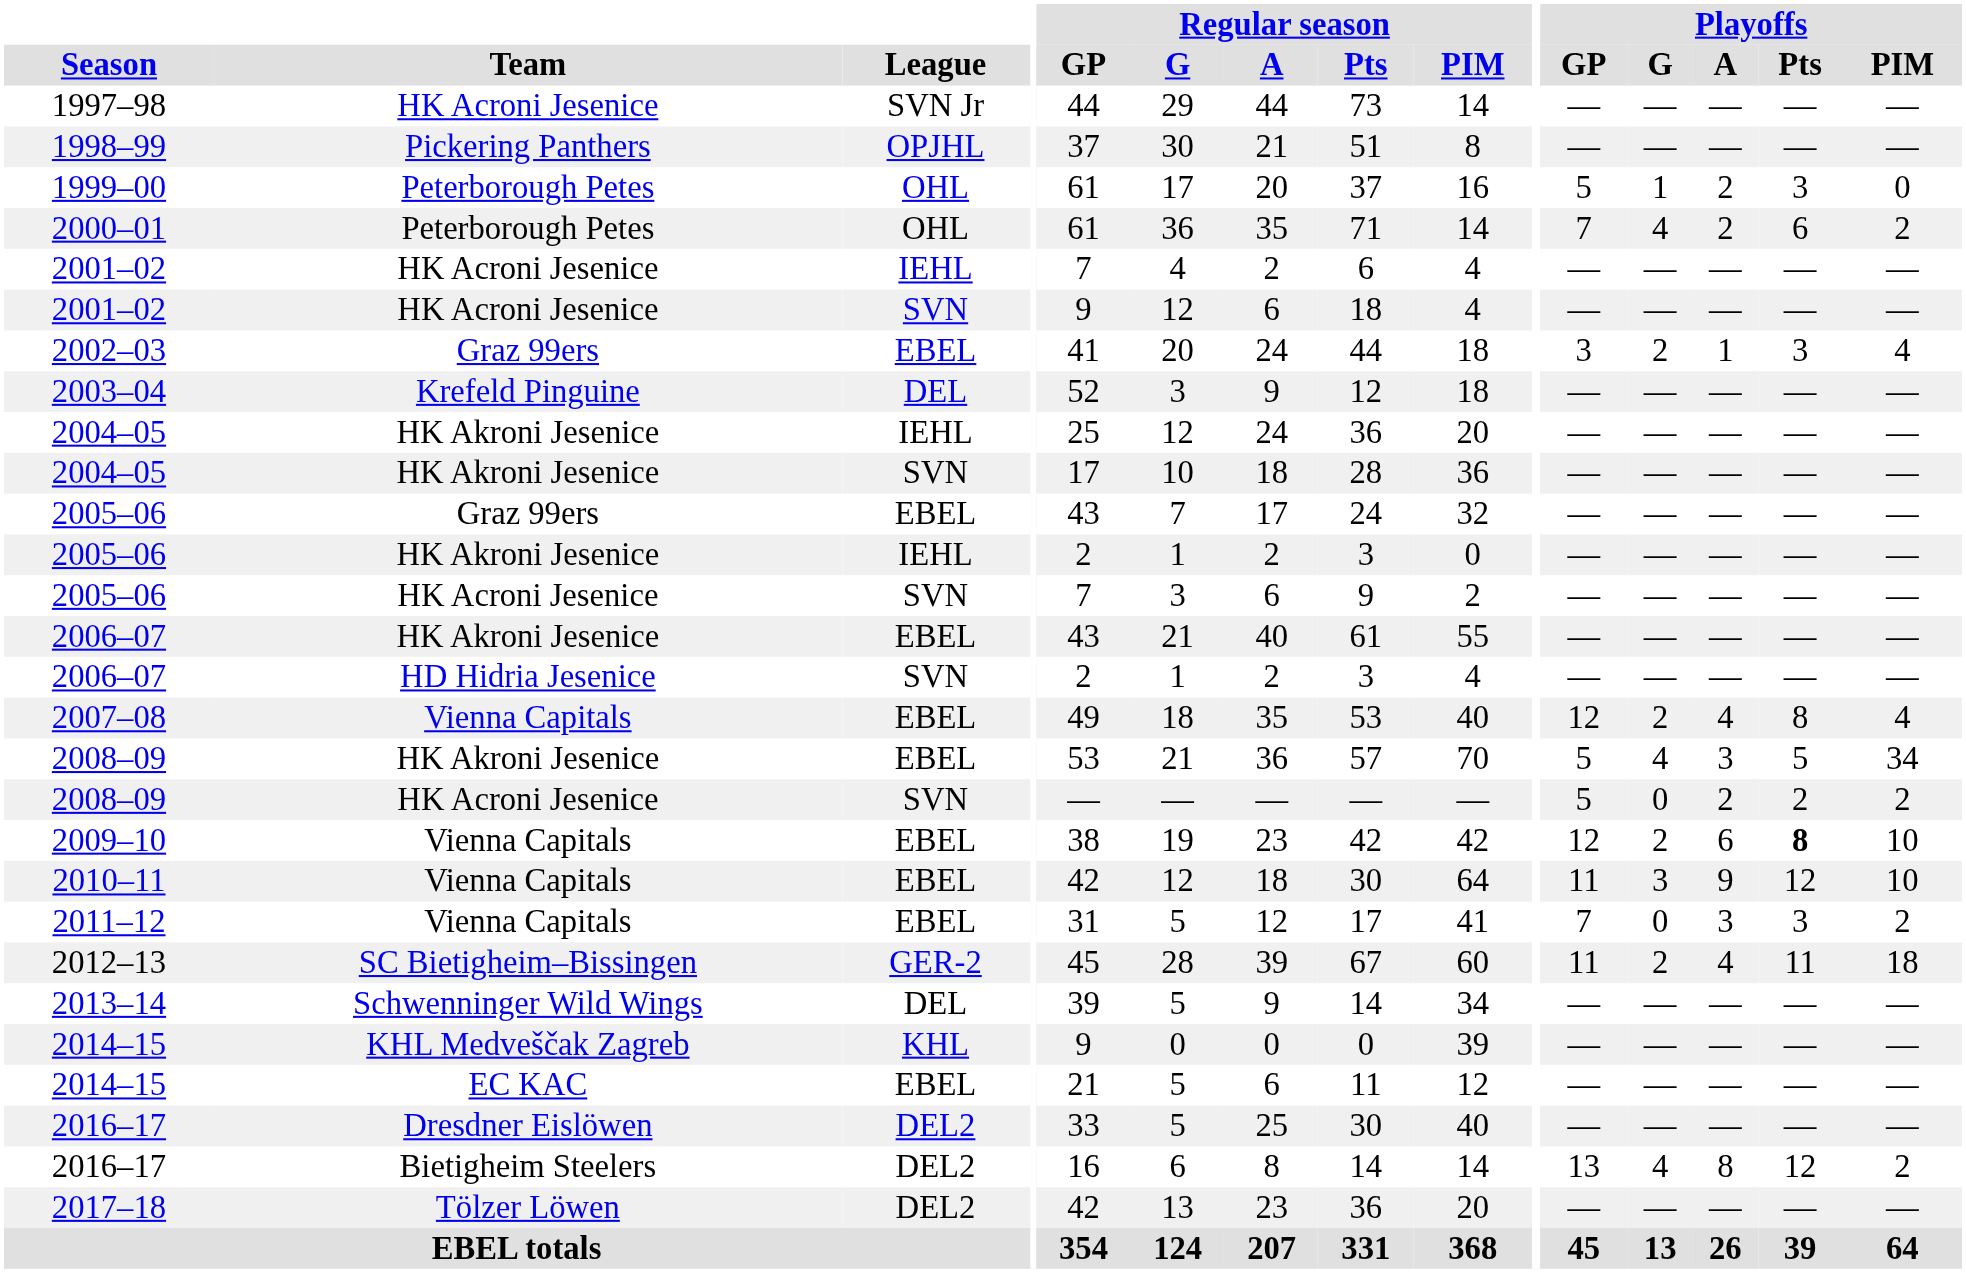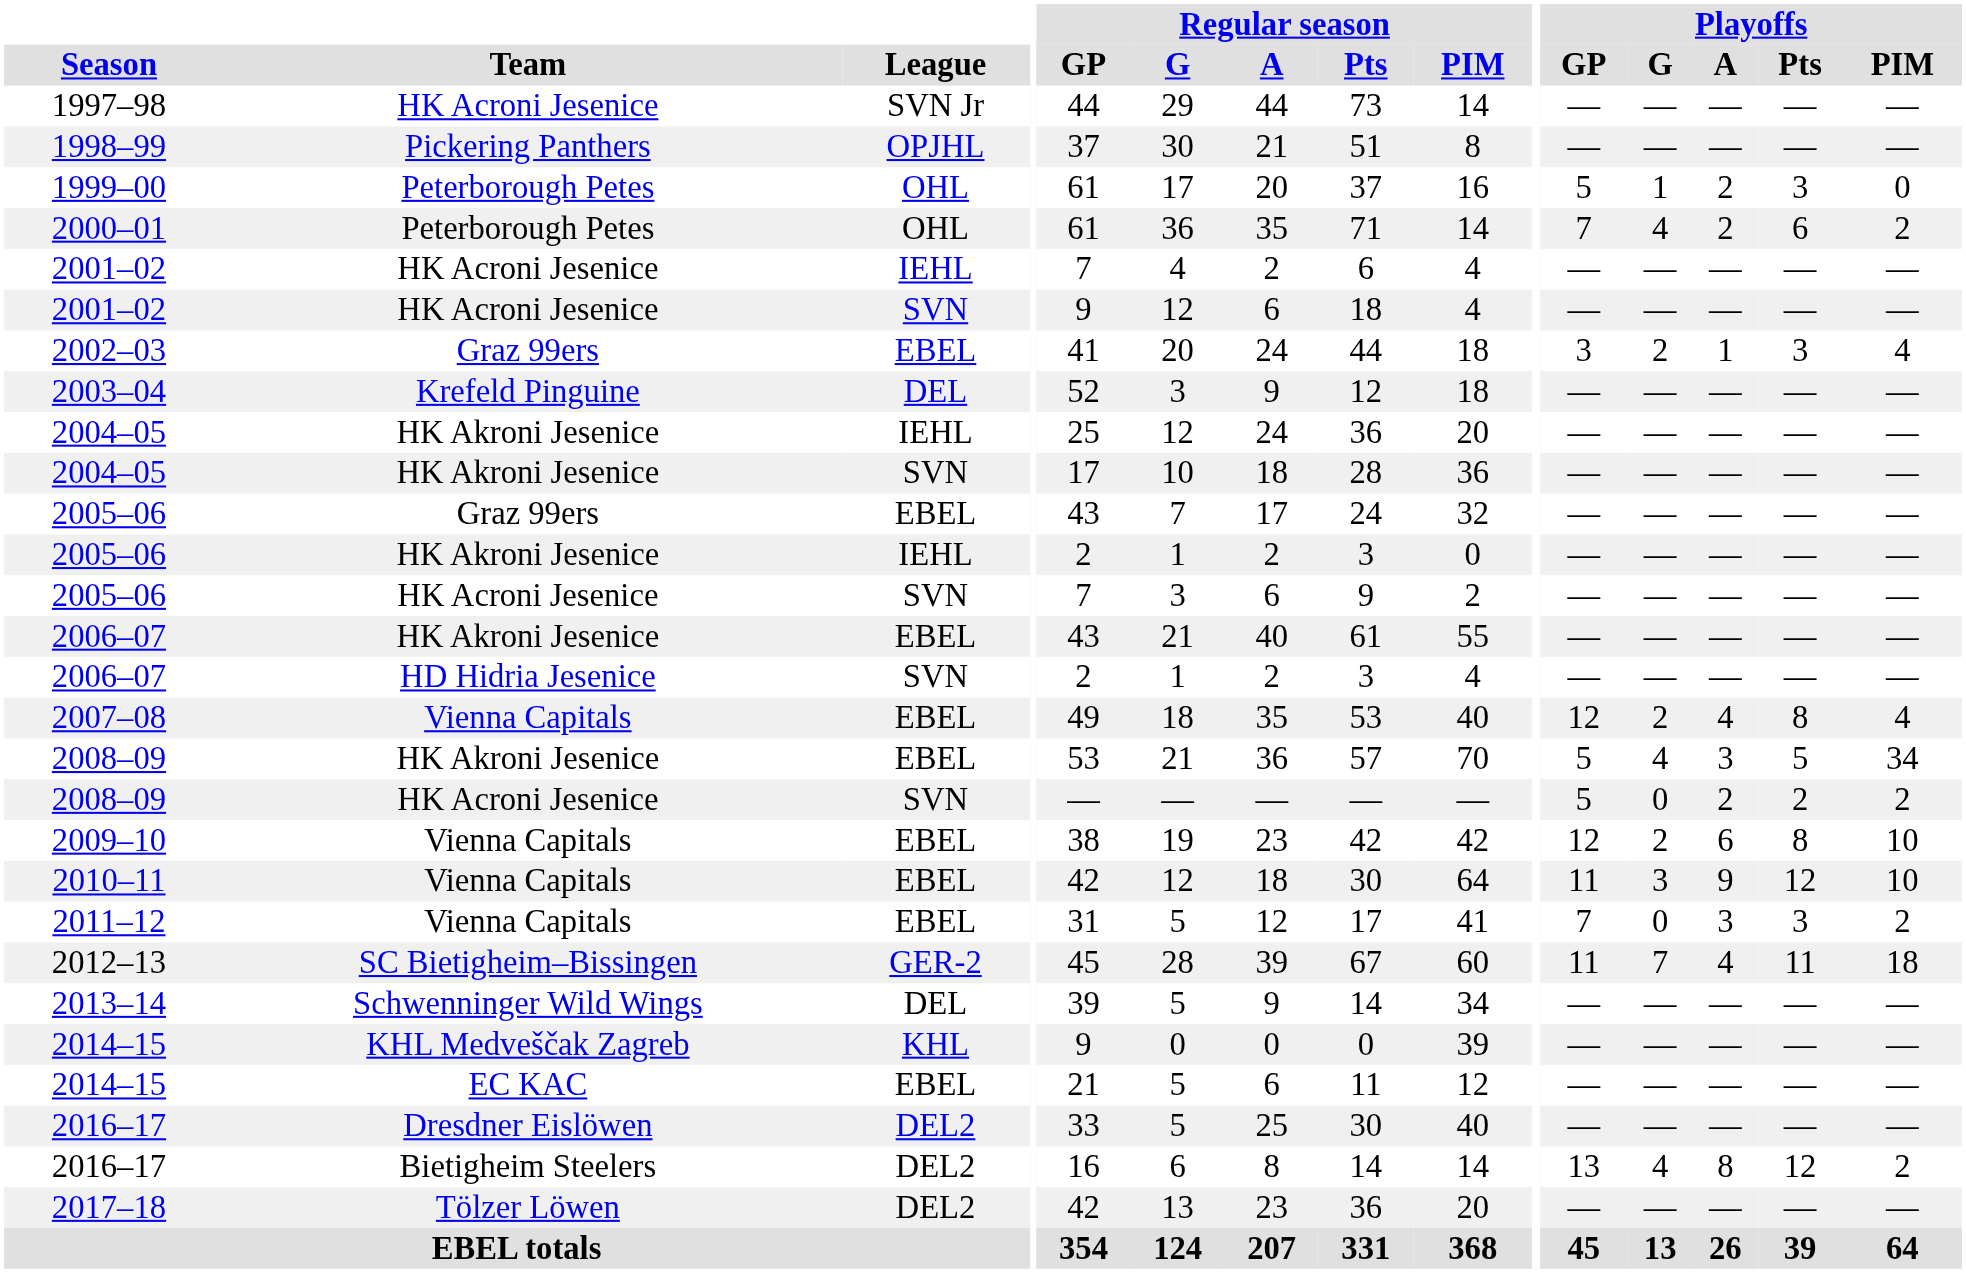 <table border="0" cellpadding="1" cellspacing="0" style="text-align:center; width:60em">
 <tr bgcolor="#e0e0e0">
 <th colspan="3" bgcolor="#ffffff"></th>
 <th rowspan="100" bgcolor="#ffffff"></th>
 <th colspan="5"><a href='#'>Regular season</a></th>
 <th rowspan="100" bgcolor="#ffffff"></th>
 <th colspan="5"><a href='#'>Playoffs</a></th>
 </tr>
 <tr bgcolor="#e0e0e0">
 <th><a href='#'>Season</a></th>
 <th>Team</th>
 <th>League</th>
 <th>GP</th>
 <th><a href='#'>G</a></th>
 <th><a href='#'>A</a></th>
 <th><a href='#'>Pts</a></th>
 <th><a href='#'>PIM</a></th>
 <th>GP</th>
 <th>G</th>
 <th>A</th>
 <th>Pts</th>
 <th>PIM</th>
 </tr>
 <tr>
 <td>1997–98</td>
 <td><a href='#'>HK Acroni Jesenice</a></td>
 <td>SVN Jr</td>
 <td>44</td>
 <td>29</td>
 <td>44</td>
 <td>73</td>
 <td>14</td>
 <td>—</td>
 <td>—</td>
 <td>—</td>
 <td>—</td>
 <td>—</td>
 </tr>
 <tr bgcolor="#f0f0f0">
 <td><a href='#'>1998–99</a></td>
 <td><a href='#'>Pickering Panthers</a></td>
 <td><a href='#'>OPJHL</a></td>
 <td>37</td>
 <td>30</td>
 <td>21</td>
 <td>51</td>
 <td>8</td>
 <td>—</td>
 <td>—</td>
 <td>—</td>
 <td>—</td>
 <td>—</td>
 </tr>
 <tr>
 <td><a href='#'>1999–00</a></td>
 <td><a href='#'>Peterborough Petes</a></td>
 <td><a href='#'>OHL</a></td>
 <td>61</td>
 <td>17</td>
 <td>20</td>
 <td>37</td>
 <td>16</td>
 <td>5</td>
 <td>1</td>
 <td>2</td>
 <td>3</td>
 <td>0</td>
 </tr>
 <tr bgcolor="#f0f0f0">
 <td><a href='#'>2000–01</a></td>
 <td>Peterborough Petes</td>
 <td>OHL</td>
 <td>61</td>
 <td>36</td>
 <td>35</td>
 <td>71</td>
 <td>14</td>
 <td>7</td>
 <td>4</td>
 <td>2</td>
 <td>6</td>
 <td>2</td>
 </tr>
 <tr>
 <td><a href='#'>2001–02</a></td>
 <td>HK Acroni Jesenice</td>
 <td><a href='#'>IEHL</a></td>
 <td>7</td>
 <td>4</td>
 <td>2</td>
 <td>6</td>
 <td>4</td>
 <td>—</td>
 <td>—</td>
 <td>—</td>
 <td>—</td>
 <td>—</td>
 </tr>
 <tr bgcolor="#f0f0f0">
 <td><a href='#'>2001–02</a></td>
 <td>HK Acroni Jesenice</td>
 <td><a href='#'>SVN</a></td>
 <td>9</td>
 <td>12</td>
 <td>6</td>
 <td>18</td>
 <td>4</td>
 <td>—</td>
 <td>—</td>
 <td>—</td>
 <td>—</td>
 <td>—</td>
 </tr>
 <tr>
 <td><a href='#'>2002–03</a></td>
 <td><a href='#'>Graz 99ers</a></td>
 <td><a href='#'>EBEL</a></td>
 <td>41</td>
 <td>20</td>
 <td>24</td>
 <td>44</td>
 <td>18</td>
 <td>3</td>
 <td>2</td>
 <td>1</td>
 <td>3</td>
 <td>4</td>
 </tr>
 <tr bgcolor="#f0f0f0">
 <td><a href='#'>2003–04</a></td>
 <td><a href='#'>Krefeld Pinguine</a></td>
 <td><a href='#'>DEL</a></td>
 <td>52</td>
 <td>3</td>
 <td>9</td>
 <td>12</td>
 <td>18</td>
 <td>—</td>
 <td>—</td>
 <td>—</td>
 <td>—</td>
 <td>—</td>
 </tr>
 <tr>
 <td><a href='#'>2004–05</a></td>
 <td>HK Akroni Jesenice</td>
 <td>IEHL</td>
 <td>25</td>
 <td>12</td>
 <td>24</td>
 <td>36</td>
 <td>20</td>
 <td>—</td>
 <td>—</td>
 <td>—</td>
 <td>—</td>
 <td>—</td>
 </tr>
 <tr bgcolor="#f0f0f0">
 <td><a href='#'>2004–05</a></td>
 <td>HK Akroni Jesenice</td>
 <td>SVN</td>
 <td>17</td>
 <td>10</td>
 <td>18</td>
 <td>28</td>
 <td>36</td>
 <td>—</td>
 <td>—</td>
 <td>—</td>
 <td>—</td>
 <td>—</td>
 </tr>
 <tr>
 <td><a href='#'>2005–06</a></td>
 <td>Graz 99ers</td>
 <td>EBEL</td>
 <td>43</td>
 <td>7</td>
 <td>17</td>
 <td>24</td>
 <td>32</td>
 <td>—</td>
 <td>—</td>
 <td>—</td>
 <td>—</td>
 <td>—</td>
 </tr>
 <tr bgcolor="#f0f0f0">
 <td><a href='#'>2005–06</a></td>
 <td>HK Akroni Jesenice</td>
 <td>IEHL</td>
 <td>2</td>
 <td>1</td>
 <td>2</td>
 <td>3</td>
 <td>0</td>
 <td>—</td>
 <td>—</td>
 <td>—</td>
 <td>—</td>
 <td>—</td>
 </tr>
 <tr>
 <td><a href='#'>2005–06</a></td>
 <td>HK Acroni Jesenice</td>
 <td>SVN</td>
 <td>7</td>
 <td>3</td>
 <td>6</td>
 <td>9</td>
 <td>2</td>
 <td>—</td>
 <td>—</td>
 <td>—</td>
 <td>—</td>
 <td>—</td>
 </tr>
 <tr bgcolor="#f0f0f0">
 <td><a href='#'>2006–07</a></td>
 <td>HK Akroni Jesenice</td>
 <td>EBEL</td>
 <td>43</td>
 <td>21</td>
 <td>40</td>
 <td>61</td>
 <td>55</td>
 <td>—</td>
 <td>—</td>
 <td>—</td>
 <td>—</td>
 <td>—</td>
 </tr>
 <tr>
 <td><a href='#'>2006–07</a></td>
 <td><a href='#'>HD Hidria Jesenice</a></td>
 <td>SVN</td>
 <td>2</td>
 <td>1</td>
 <td>2</td>
 <td>3</td>
 <td>4</td>
 <td>—</td>
 <td>—</td>
 <td>—</td>
 <td>—</td>
 <td>—</td>
 </tr>
 <tr bgcolor="#f0f0f0">
 <td><a href='#'>2007–08</a></td>
 <td><a href='#'>Vienna Capitals</a></td>
 <td>EBEL</td>
 <td>49</td>
 <td>18</td>
 <td>35</td>
 <td>53</td>
 <td>40</td>
 <td>12</td>
 <td>2</td>
 <td>4</td>
 <td>8</td>
 <td>4</td>
 </tr>
 <tr>
 <td><a href='#'>2008–09</a></td>
 <td>HK Akroni Jesenice</td>
 <td>EBEL</td>
 <td>53</td>
 <td>21</td>
 <td>36</td>
 <td>57</td>
 <td>70</td>
 <td>5</td>
 <td>4</td>
 <td>3</td>
 <td>5</td>
 <td>34</td>
 </tr>
 <tr bgcolor="#f0f0f0">
 <td><a href='#'>2008–09</a></td>
 <td>HK Acroni Jesenice</td>
 <td>SVN</td>
 <td>—</td>
 <td>—</td>
 <td>—</td>
 <td>—</td>
 <td>—</td>
 <td>5</td>
 <td>0</td>
 <td>2</td>
 <td>2</td>
 <td>2</td>
 </tr>
 <tr>
 <td><a href='#'>2009–10</a></td>
 <td>Vienna Capitals</td>
 <td>EBEL</td>
 <td>38</td>
 <td>19</td>
 <td>23</td>
 <td>42</td>
 <td>42</td>
 <td>12</td>
 <td>2</td>
 <td>6</td>
-<td><strong>8</strong></td>
+<td>8</td>
 <td>10</td>
 </tr>
 <tr bgcolor="#f0f0f0">
 <td><a href='#'>2010–11</a></td>
 <td>Vienna Capitals</td>
 <td>EBEL</td>
 <td>42</td>
 <td>12</td>
 <td>18</td>
 <td>30</td>
 <td>64</td>
 <td>11</td>
 <td>3</td>
 <td>9</td>
 <td>12</td>
 <td>10</td>
 </tr>
 <tr>
 <td><a href='#'>2011–12</a></td>
 <td>Vienna Capitals</td>
 <td>EBEL</td>
 <td>31</td>
 <td>5</td>
 <td>12</td>
 <td>17</td>
 <td>41</td>
 <td>7</td>
 <td>0</td>
 <td>3</td>
 <td>3</td>
 <td>2</td>
 </tr>
 <tr bgcolor="#f0f0f0">
 <td>2012–13</td>
 <td><a href='#'>SC Bietigheim–Bissingen</a></td>
 <td><a href='#'>GER-2</a></td>
 <td>45</td>
 <td>28</td>
 <td>39</td>
 <td>67</td>
 <td>60</td>
 <td>11</td>
-<td>2</td>
+<td>7</td>
 <td>4</td>
 <td>11</td>
 <td>18</td>
 </tr>
 <tr>
 <td><a href='#'>2013–14</a></td>
 <td><a href='#'>Schwenninger Wild Wings</a></td>
 <td>DEL</td>
 <td>39</td>
 <td>5</td>
 <td>9</td>
 <td>14</td>
 <td>34</td>
 <td>—</td>
 <td>—</td>
 <td>—</td>
 <td>—</td>
 <td>—</td>
 </tr>
 <tr bgcolor="#f0f0f0">
 <td><a href='#'>2014–15</a></td>
 <td><a href='#'>KHL Medveščak Zagreb</a></td>
 <td><a href='#'>KHL</a></td>
 <td>9</td>
 <td>0</td>
 <td>0</td>
 <td>0</td>
 <td>39</td>
 <td>—</td>
 <td>—</td>
 <td>—</td>
 <td>—</td>
 <td>—</td>
 </tr>
 <tr>
 <td><a href='#'>2014–15</a></td>
 <td><a href='#'>EC KAC</a></td>
 <td>EBEL</td>
 <td>21</td>
 <td>5</td>
 <td>6</td>
 <td>11</td>
 <td>12</td>
 <td>—</td>
 <td>—</td>
 <td>—</td>
 <td>—</td>
 <td>—</td>
 </tr>
 <tr bgcolor="#f0f0f0">
 <td><a href='#'>2016–17</a></td>
 <td><a href='#'>Dresdner Eislöwen</a></td>
 <td><a href='#'>DEL2</a></td>
 <td>33</td>
 <td>5</td>
 <td>25</td>
 <td>30</td>
 <td>40</td>
 <td>—</td>
 <td>—</td>
 <td>—</td>
 <td>—</td>
 <td>—</td>
 </tr>
 <tr>
 <td>2016–17</td>
 <td>Bietigheim Steelers</td>
 <td>DEL2</td>
 <td>16</td>
 <td>6</td>
 <td>8</td>
 <td>14</td>
 <td>14</td>
 <td>13</td>
 <td>4</td>
 <td>8</td>
 <td>12</td>
 <td>2</td>
 </tr>
 <tr bgcolor="#f0f0f0">
 <td><a href='#'>2017–18</a></td>
 <td><a href='#'>Tölzer Löwen</a></td>
 <td>DEL2</td>
 <td>42</td>
 <td>13</td>
 <td>23</td>
 <td>36</td>
 <td>20</td>
 <td>—</td>
 <td>—</td>
 <td>—</td>
 <td>—</td>
 <td>—</td>
 </tr>
 <tr bgcolor="#e0e0e0">
 <th colspan="3">EBEL totals</th>
 <th>354</th>
 <th>124</th>
 <th>207</th>
 <th>331</th>
 <th>368</th>
 <th>45</th>
 <th>13</th>
 <th>26</th>
 <th>39</th>
 <th>64</th>
 </tr>
 </table>
